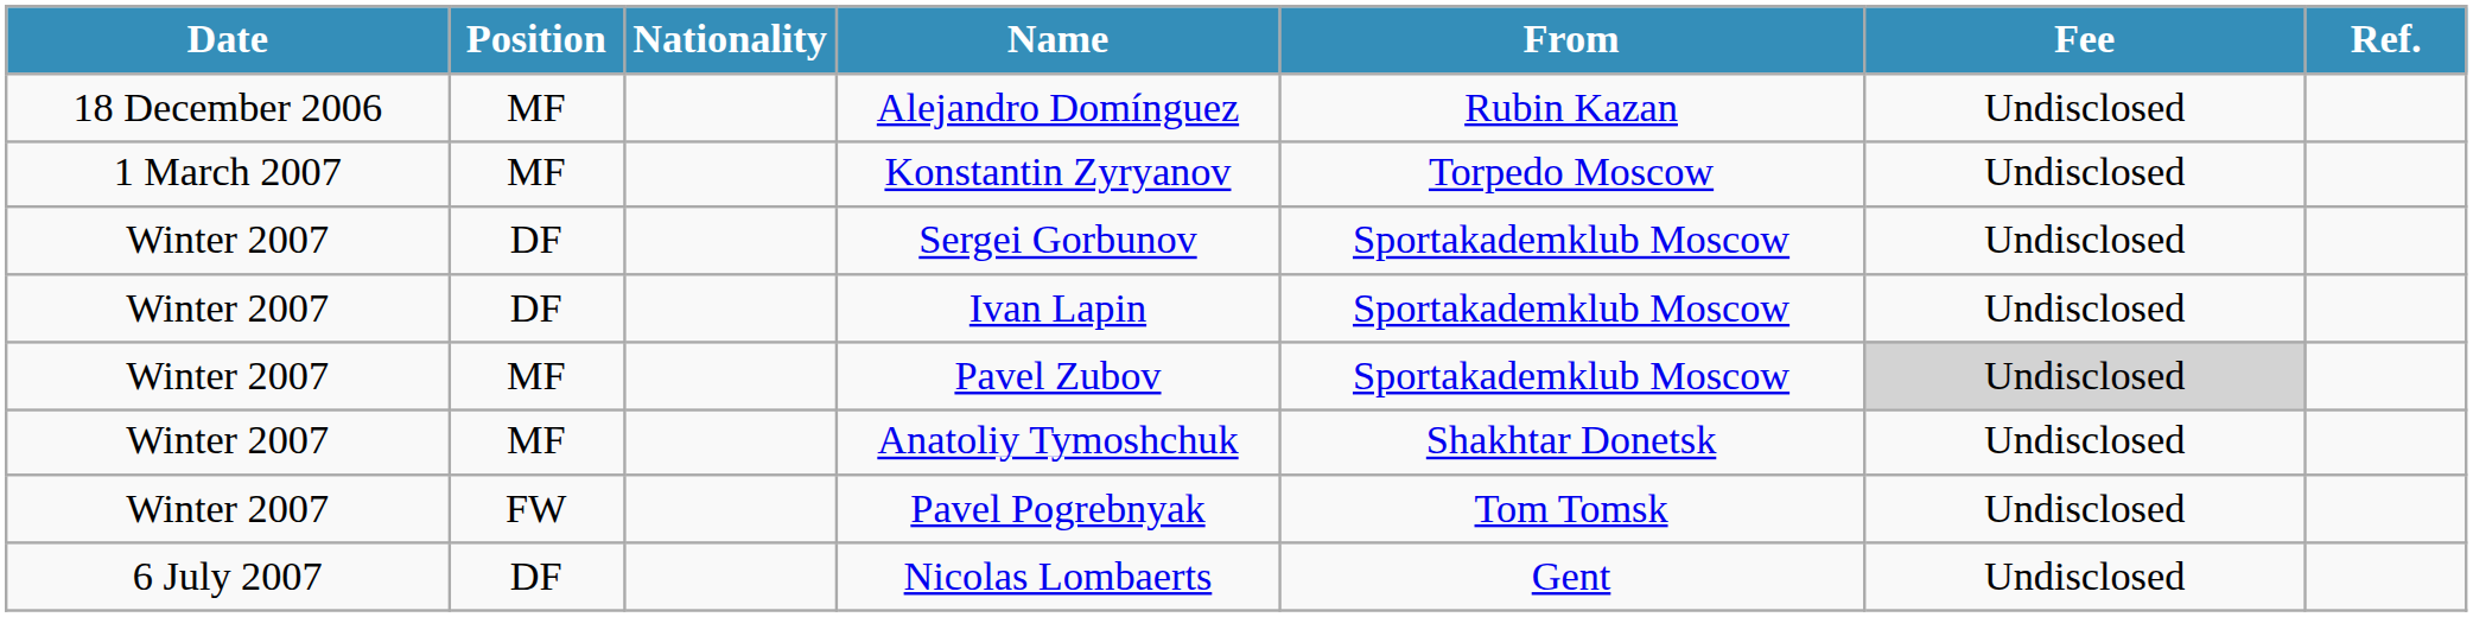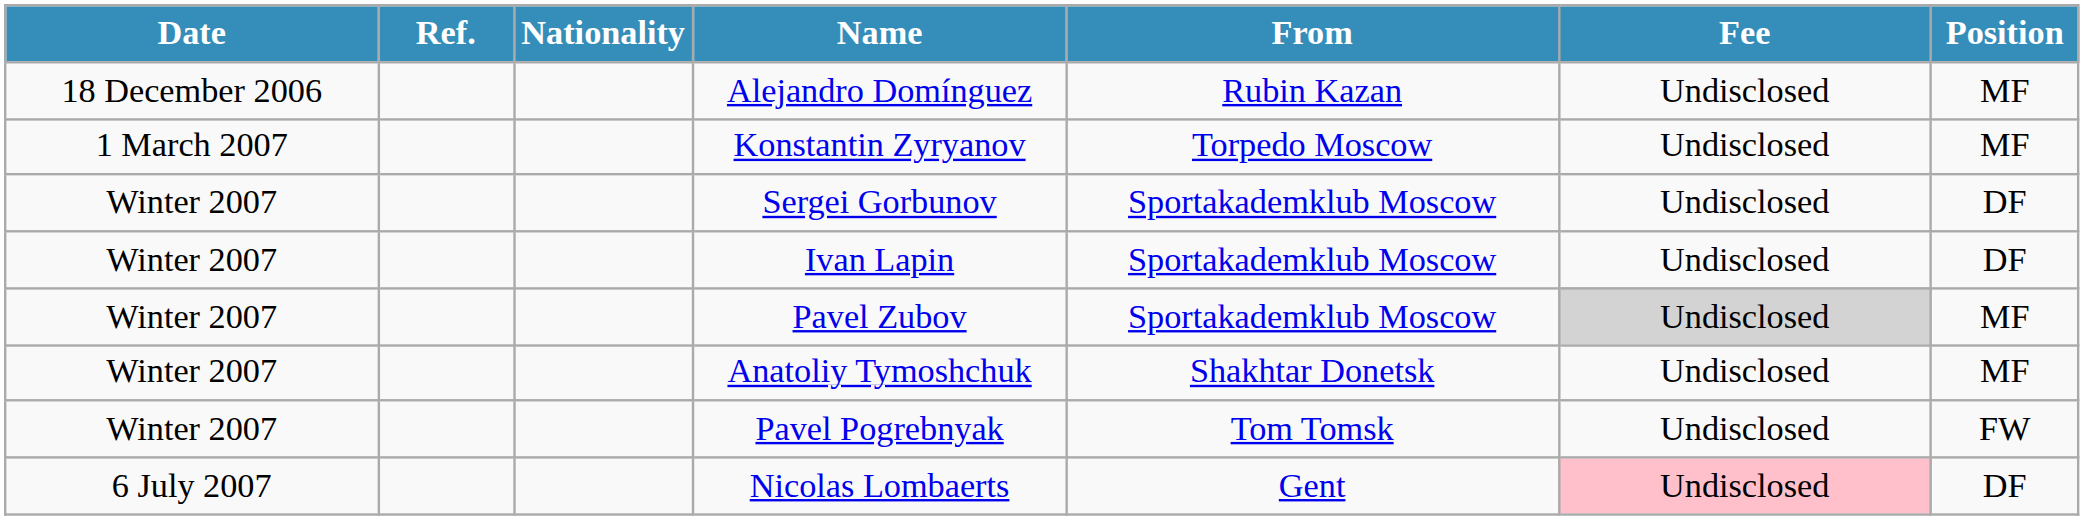 <table class="wikitable"  style="text-align:center; font-size:90%; ">
 <tr>
 <th style="background:#348EB9; color:white; width:150px;">Date</th>
-<th style="background:#348EB9; color:white; width:55px;">Position</th>
+<th style="background:#348EB9; color:white; width:50px;">Ref.</th>
 <th style="background:#348EB9; color:white; width:55px;">Nationality</th>
 <th style="background:#348EB9; color:white; width:150px;">Name</th>
 <th style="background:#348EB9; color:white; width:200px;">From</th>
 <th style="background:#348EB9; color:white; width:150px;">Fee</th>
-<th style="background:#348EB9; color:white; width:50px;">Ref.</th>
+<th style="background:#348EB9; color:white; width:55px;">Position</th>
 </tr>
 <tr>
 <td>18 December 2006</td>
-<td>MF</td>
+<td></td>
 <td></td>
 <td><a href='#'>Alejandro Domínguez</a></td>
 <td><a href='#'>Rubin Kazan</a></td>
 <td>Undisclosed</td>
-<td></td>
+<td>MF</td>
 </tr>
 <tr>
 <td>1 March 2007</td>
-<td>MF</td>
+<td></td>
 <td></td>
 <td><a href='#'>Konstantin Zyryanov</a></td>
 <td><a href='#'>Torpedo Moscow</a></td>
 <td>Undisclosed</td>
-<td></td>
+<td>MF</td>
 </tr>
 <tr>
 <td>Winter 2007</td>
-<td>DF</td>
+<td></td>
 <td></td>
 <td><a href='#'>Sergei Gorbunov</a></td>
 <td><a href='#'>Sportakademklub Moscow</a></td>
 <td>Undisclosed</td>
-<td></td>
+<td>DF</td>
 </tr>
 <tr>
 <td>Winter 2007</td>
-<td>DF</td>
+<td></td>
 <td></td>
 <td><a href='#'>Ivan Lapin</a></td>
 <td><a href='#'>Sportakademklub Moscow</a></td>
 <td>Undisclosed</td>
-<td></td>
+<td>DF</td>
 </tr>
 <tr>
 <td>Winter 2007</td>
-<td>MF</td>
+<td></td>
 <td></td>
 <td><a href='#'>Pavel Zubov</a></td>
 <td><a href='#'>Sportakademklub Moscow</a></td>
 <td style="background: lightgrey;">Undisclosed</td>
-<td></td>
+<td>MF</td>
 </tr>
 <tr>
 <td>Winter 2007</td>
-<td>MF</td>
+<td></td>
 <td></td>
 <td><a href='#'>Anatoliy Tymoshchuk</a></td>
 <td><a href='#'>Shakhtar Donetsk</a></td>
 <td>Undisclosed</td>
-<td></td>
+<td>MF</td>
 </tr>
 <tr>
 <td>Winter 2007</td>
-<td>FW</td>
+<td></td>
 <td></td>
 <td><a href='#'>Pavel Pogrebnyak</a></td>
 <td><a href='#'>Tom Tomsk</a></td>
 <td>Undisclosed</td>
-<td></td>
+<td>FW</td>
 </tr>
 <tr>
 <td>6 July 2007</td>
-<td>DF</td>
+<td></td>
 <td></td>
 <td><a href='#'>Nicolas Lombaerts</a></td>
 <td><a href='#'>Gent</a></td>
-<td>Undisclosed</td>
-<td></td>
+<td style="background: pink;">Undisclosed</td>
+<td>DF</td>
 </tr>
 </table>
